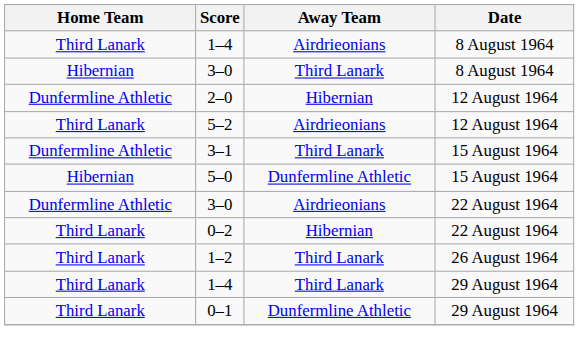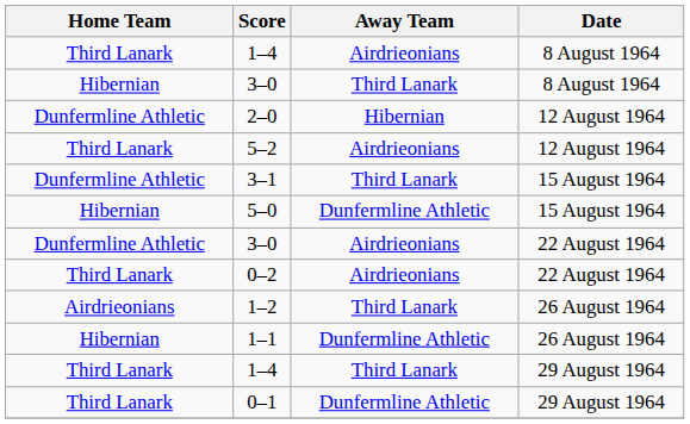 <table class="wikitable" style="text-align:center;">
 <tr>
 <th width=175>Home Team</th>
 <th width=20>Score</th>
 <th width=175>Away Team</th>
 <th width= 125>Date</th>
 </tr>
 <tr>
 <td><a href='#'>Third Lanark</a></td>
 <td>1–4</td>
 <td><a href='#'>Airdrieonians</a></td>
 <td>8 August 1964</td>
 </tr>
 <tr>
 <td><a href='#'>Hibernian</a></td>
 <td>3–0</td>
 <td><a href='#'>Third Lanark</a></td>
 <td>8 August 1964</td>
 </tr>
 <tr>
 <td><a href='#'>Dunfermline Athletic</a></td>
 <td>2–0</td>
 <td><a href='#'>Hibernian</a></td>
 <td>12 August 1964</td>
 </tr>
 <tr>
 <td><a href='#'>Third Lanark</a></td>
 <td>5–2</td>
 <td><a href='#'>Airdrieonians</a></td>
 <td>12 August 1964</td>
 </tr>
 <tr>
 <td><a href='#'>Dunfermline Athletic</a></td>
 <td>3–1</td>
 <td><a href='#'>Third Lanark</a></td>
 <td>15 August 1964</td>
 </tr>
 <tr>
 <td><a href='#'>Hibernian</a></td>
 <td>5–0</td>
 <td><a href='#'>Dunfermline Athletic</a></td>
 <td>15 August 1964</td>
 </tr>
 <tr>
 <td><a href='#'>Dunfermline Athletic</a></td>
 <td>3–0</td>
 <td><a href='#'>Airdrieonians</a></td>
 <td>22 August 1964</td>
 </tr>
 <tr>
 <td><a href='#'>Third Lanark</a></td>
 <td>0–2</td>
-<td><a href='#'>Hibernian</a></td>
+<td><a href='#'>Airdrieonians</a></td>
 <td>22 August 1964</td>
 </tr>
 <tr>
-<td><a href='#'>Third Lanark</a></td>
+<td><a href='#'>Airdrieonians</a></td>
 <td>1–2</td>
 <td><a href='#'>Third Lanark</a></td>
+<td>26 August 1964</td>
+</tr>
+<tr>
+<td><a href='#'>Hibernian</a></td>
+<td>1–1</td>
+<td><a href='#'>Dunfermline Athletic</a></td>
 <td>26 August 1964</td>
 </tr>
 <tr>
 <td><a href='#'>Third Lanark</a></td>
 <td>1–4</td>
 <td><a href='#'>Third Lanark</a></td>
 <td>29 August 1964</td>
 </tr>
 <tr>
 <td><a href='#'>Third Lanark</a></td>
 <td>0–1</td>
 <td><a href='#'>Dunfermline Athletic</a></td>
 <td>29 August 1964</td>
 </tr>
 <tr>
 </tr>
 </table>
